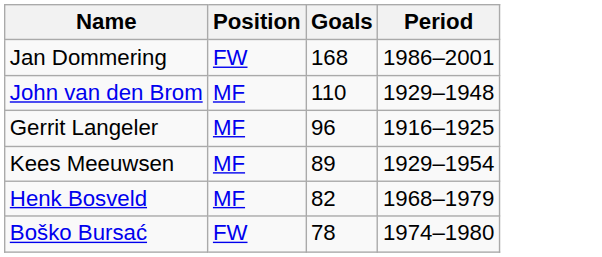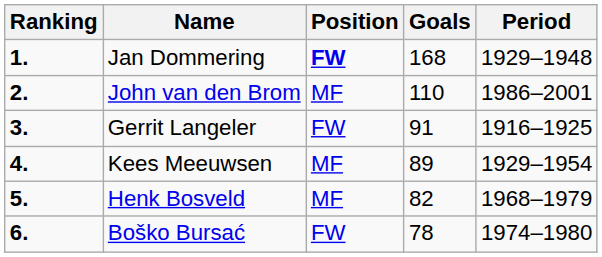 <table class="wikitable">
 <tr>
+<th><strong>Ranking</strong></th>
 <th><strong>Name</strong></th>
 <th><strong>Position</strong></th>
 <th><strong>Goals</strong></th>
 <th><strong>Period</strong></th>
 </tr>
 <tr>
+<td><strong>1.</strong></td>
 <td> Jan Dommering</td>
-<td><a href='#'>FW</a></td>
+<td><strong><a href='#'>FW</a></strong></td>
 <td>168</td>
+<td>1929–1948</td>
+</tr>
+<tr>
+<td><strong>2.</strong></td>
+<td> <a href='#'>John van den Brom</a></td>
+<td><a href='#'>MF</a></td>
+<td>110</td>
 <td>1986–2001</td>
 </tr>
 <tr>
-<td> <a href='#'>John van den Brom</a></td>
-<td><a href='#'>MF</a></td>
-<td>110</td>
-<td>1929–1948</td>
-</tr>
-<tr>
+<td><strong>3.</strong></td>
 <td> Gerrit Langeler</td>
-<td><a href='#'>MF</a></td>
-<td>96</td>
+<td><a href='#'>FW</a></td>
+<td>91</td>
 <td>1916–1925</td>
 </tr>
 <tr>
+<td><strong>4.</strong></td>
 <td> Kees Meeuwsen</td>
 <td><a href='#'>MF</a></td>
 <td>89</td>
 <td>1929–1954</td>
 </tr>
 <tr>
+<td><strong>5.</strong></td>
 <td> <a href='#'>Henk Bosveld</a></td>
 <td><a href='#'>MF</a></td>
 <td>82</td>
 <td>1968–1979</td>
 </tr>
 <tr>
+<td><strong>6.</strong></td>
 <td> <a href='#'>Boško Bursać</a></td>
 <td><a href='#'>FW</a></td>
 <td>78</td>
 <td>1974–1980</td>
 </tr>
 </table>
